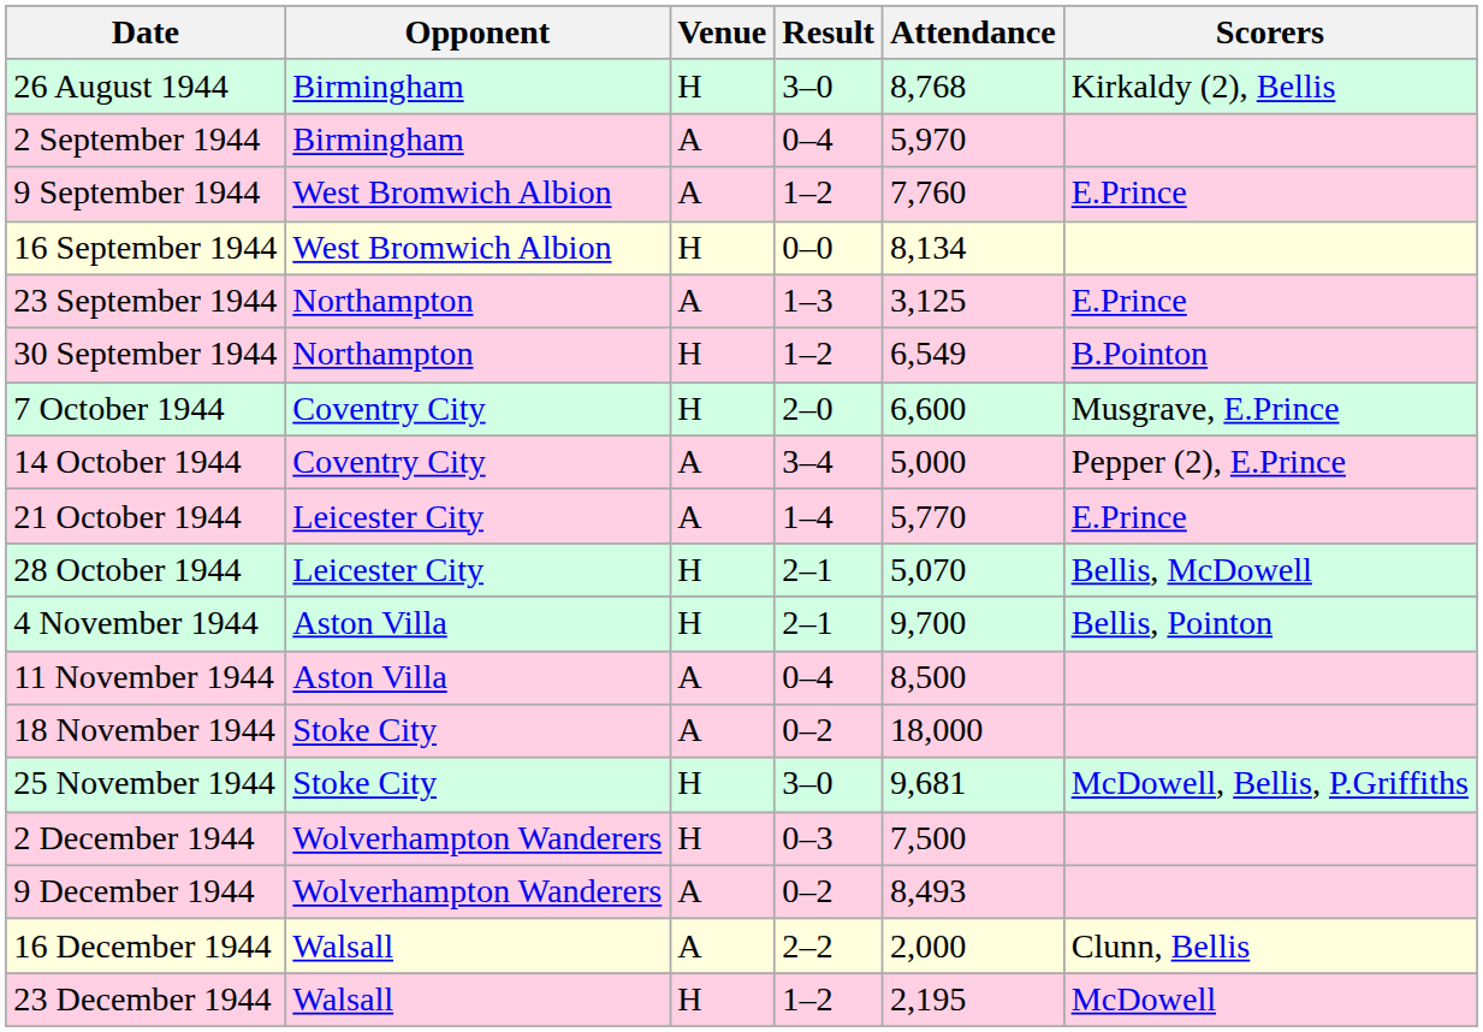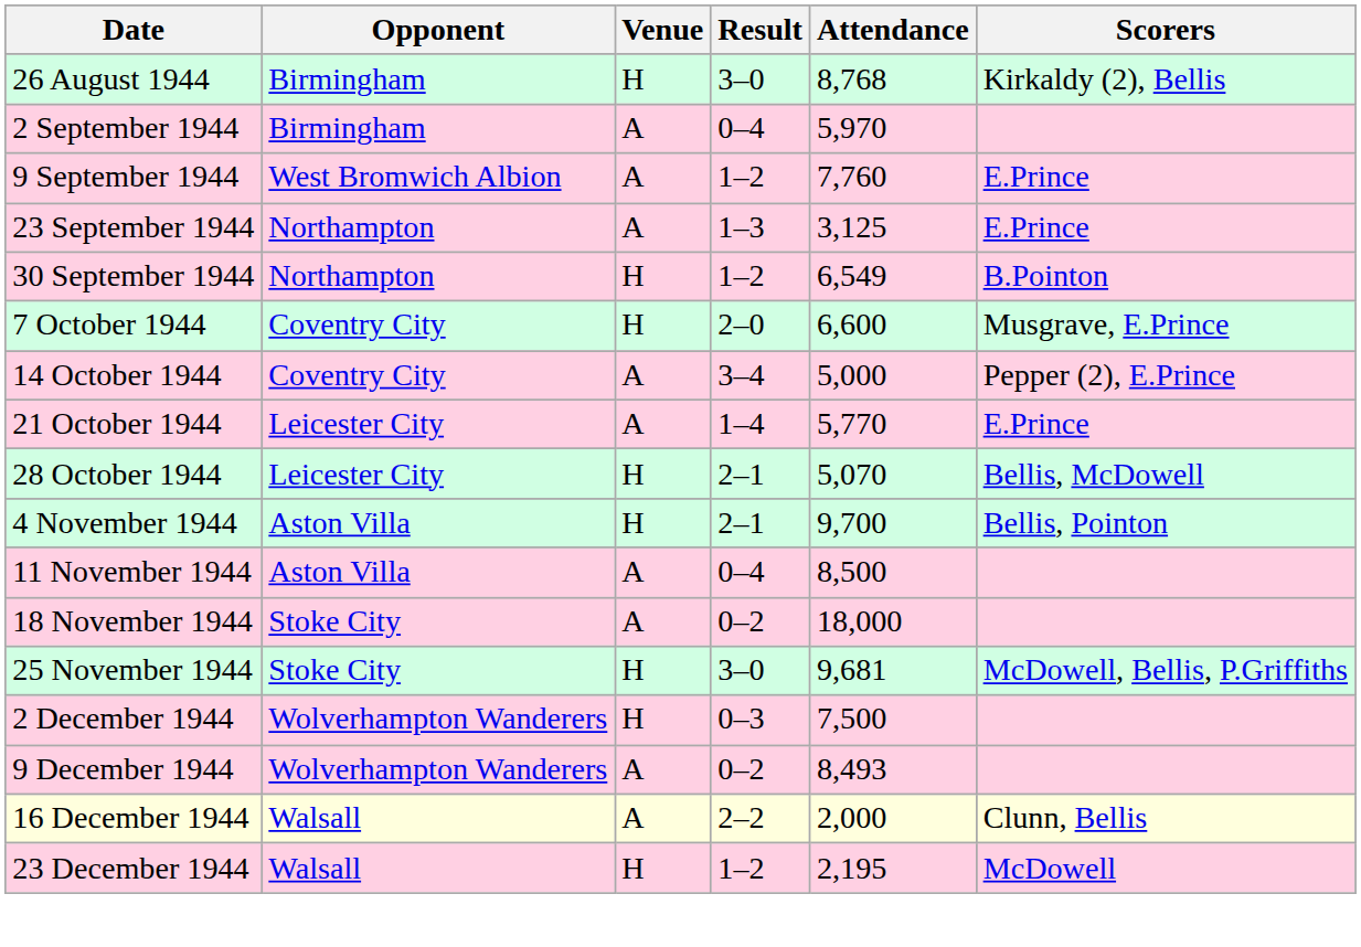 <table class="wikitable">
 <tr>
 <th>Date</th>
 <th>Opponent</th>
 <th>Venue</th>
 <th>Result</th>
 <th>Attendance</th>
 <th>Scorers</th>
 </tr>
 <tr style="background-color: #d0ffe3;">
 <td>26 August 1944</td>
 <td><a href='#'>Birmingham</a></td>
 <td>H</td>
 <td>3–0</td>
 <td>8,768</td>
 <td>Kirkaldy (2), <a href='#'>Bellis</a></td>
 </tr>
 <tr style="background:#ffd0e3;">
 <td>2 September 1944</td>
 <td><a href='#'>Birmingham</a></td>
 <td>A</td>
 <td>0–4</td>
 <td>5,970</td>
 <td></td>
 </tr>
 <tr style="background:#ffd0e3;">
 <td>9 September 1944</td>
 <td><a href='#'>West Bromwich Albion</a></td>
 <td>A</td>
 <td>1–2</td>
 <td>7,760</td>
 <td><a href='#'>E.Prince</a></td>
-</tr>
-<tr style="background:#ffd;">
-<td>16 September 1944</td>
-<td><a href='#'>West Bromwich Albion</a></td>
-<td>H</td>
-<td>0–0</td>
-<td>8,134</td>
-<td></td>
 </tr>
 <tr style="background:#ffd0e3;">
 <td>23 September 1944</td>
 <td><a href='#'>Northampton</a></td>
 <td>A</td>
 <td>1–3</td>
 <td>3,125</td>
 <td><a href='#'>E.Prince</a></td>
 </tr>
 <tr style="background:#ffd0e3;">
 <td>30 September 1944</td>
 <td><a href='#'>Northampton</a></td>
 <td>H</td>
 <td>1–2</td>
 <td>6,549</td>
 <td><a href='#'>B.Pointon</a></td>
 </tr>
 <tr style="background-color: #d0ffe3;">
 <td>7 October 1944</td>
 <td><a href='#'>Coventry City</a></td>
 <td>H</td>
 <td>2–0</td>
 <td>6,600</td>
 <td>Musgrave, <a href='#'>E.Prince</a></td>
 </tr>
 <tr style="background:#ffd0e3;">
 <td>14 October 1944</td>
 <td><a href='#'>Coventry City</a></td>
 <td>A</td>
 <td>3–4</td>
 <td>5,000</td>
 <td>Pepper (2), <a href='#'>E.Prince</a></td>
 </tr>
 <tr style="background:#ffd0e3;">
 <td>21 October 1944</td>
 <td><a href='#'>Leicester City</a></td>
 <td>A</td>
 <td>1–4</td>
 <td>5,770</td>
 <td><a href='#'>E.Prince</a></td>
 </tr>
 <tr style="background-color: #d0ffe3;">
 <td>28 October 1944</td>
 <td><a href='#'>Leicester City</a></td>
 <td>H</td>
 <td>2–1</td>
 <td>5,070</td>
 <td><a href='#'>Bellis</a>, <a href='#'>McDowell</a></td>
 </tr>
 <tr style="background-color: #d0ffe3;">
 <td>4 November 1944</td>
 <td><a href='#'>Aston Villa</a></td>
 <td>H</td>
 <td>2–1</td>
 <td>9,700</td>
 <td><a href='#'>Bellis</a>, <a href='#'>Pointon</a></td>
 </tr>
 <tr style="background:#ffd0e3;">
 <td>11 November 1944</td>
 <td><a href='#'>Aston Villa</a></td>
 <td>A</td>
 <td>0–4</td>
 <td>8,500</td>
 <td></td>
 </tr>
 <tr style="background:#ffd0e3;">
 <td>18 November 1944</td>
 <td><a href='#'>Stoke City</a></td>
 <td>A</td>
 <td>0–2</td>
 <td>18,000</td>
 <td></td>
 </tr>
 <tr style="background-color: #d0ffe3;">
 <td>25 November 1944</td>
 <td><a href='#'>Stoke City</a></td>
 <td>H</td>
 <td>3–0</td>
 <td>9,681</td>
 <td><a href='#'>McDowell</a>, <a href='#'>Bellis</a>, <a href='#'>P.Griffiths</a></td>
 </tr>
 <tr style="background:#ffd0e3;">
 <td>2 December 1944</td>
 <td><a href='#'>Wolverhampton Wanderers</a></td>
 <td>H</td>
 <td>0–3</td>
 <td>7,500</td>
 <td></td>
 </tr>
 <tr style="background:#ffd0e3;">
 <td>9 December 1944</td>
 <td><a href='#'>Wolverhampton Wanderers</a></td>
 <td>A</td>
 <td>0–2</td>
 <td>8,493</td>
 <td></td>
 </tr>
 <tr style="background:#ffd;">
 <td>16 December 1944</td>
 <td><a href='#'>Walsall</a></td>
 <td>A</td>
 <td>2–2</td>
 <td>2,000</td>
 <td>Clunn, <a href='#'>Bellis</a></td>
 </tr>
 <tr style="background:#ffd0e3;">
 <td>23 December 1944</td>
 <td><a href='#'>Walsall</a></td>
 <td>H</td>
 <td>1–2</td>
 <td>2,195</td>
 <td><a href='#'>McDowell</a></td>
 </tr>
 </table>
